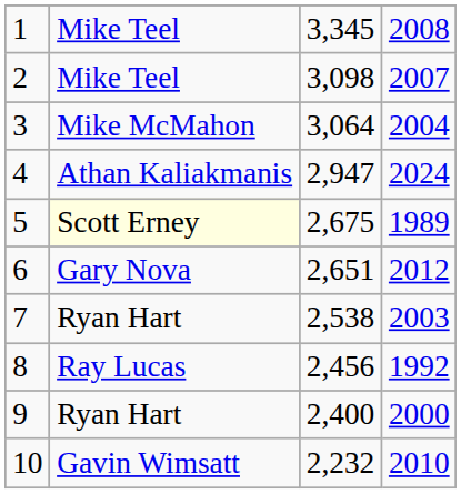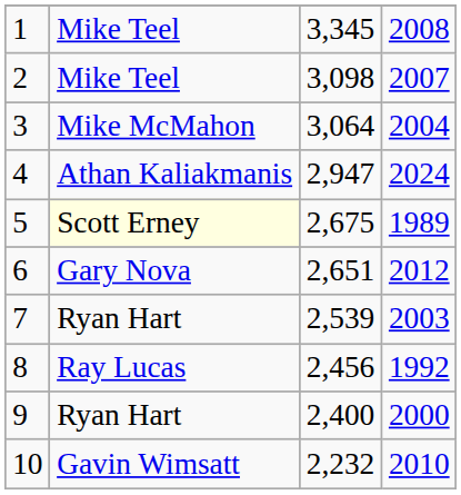 <table class="wikitable">
 <tr>
 </tr>
 <tr>
 <td>1</td>
 <td><a href='#'>Mike Teel</a></td>
 <td><abbr>3,345</abbr></td>
 <td><a href='#'>2008</a></td>
 </tr>
 <tr>
 <td>2</td>
 <td><a href='#'>Mike Teel</a></td>
 <td><abbr>3,098</abbr></td>
 <td><a href='#'>2007</a></td>
 </tr>
 <tr>
 <td>3</td>
 <td><a href='#'>Mike McMahon</a></td>
 <td><abbr>3,064</abbr></td>
 <td><a href='#'>2004</a></td>
 </tr>
 <tr>
 <td>4</td>
 <td><a href='#'>Athan Kaliakmanis</a></td>
 <td><abbr>2,947</abbr></td>
 <td><a href='#'>2024</a></td>
 </tr>
 <tr>
 <td>5</td>
 <td style="background: lightyellow;">Scott Erney</td>
 <td><abbr>2,675</abbr></td>
 <td><a href='#'>1989</a></td>
 </tr>
 <tr>
 <td>6</td>
 <td><a href='#'>Gary Nova</a></td>
 <td><abbr>2,651</abbr></td>
 <td><a href='#'>2012</a></td>
 </tr>
 <tr>
 <td>7</td>
 <td>Ryan Hart</td>
-<td><abbr>2,538</abbr></td>
+<td><abbr>2,539</abbr></td>
 <td><a href='#'>2003</a></td>
 </tr>
 <tr>
 <td>8</td>
 <td><a href='#'>Ray Lucas</a></td>
 <td><abbr>2,456</abbr></td>
 <td><a href='#'>1992</a></td>
 </tr>
 <tr>
 <td>9</td>
 <td>Ryan Hart</td>
 <td><abbr>2,400</abbr></td>
 <td><a href='#'>2000</a></td>
 </tr>
 <tr>
 <td>10</td>
 <td><a href='#'>Gavin Wimsatt</a></td>
 <td><abbr>2,232</abbr></td>
 <td><a href='#'>2010</a></td>
 </tr>
 </table>
